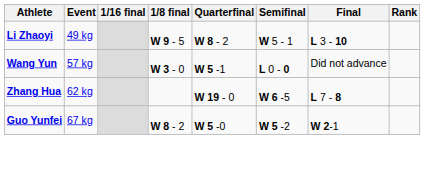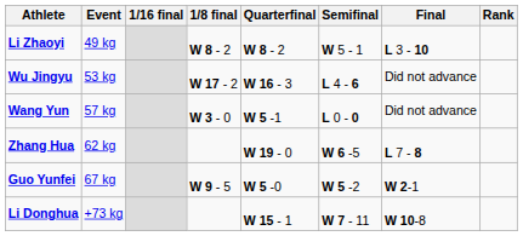 <table class="wikitable" style="font-size:90%">
 <tr>
 <th>Athlete</th>
 <th>Event</th>
 <th>1/16 final</th>
 <th>1/8 final</th>
 <th>Quarterfinal</th>
 <th>Semifinal</th>
 <th>Final</th>
 <th>Rank</th>
 </tr>
 <tr>
 <td><strong><a href='#'>Li Zhaoyi</a></strong></td>
 <td><a href='#'>49 kg</a></td>
 <td style="background:#dcdcdc;"></td>
-<td><br><strong>W</strong> <strong>9</strong> - 5</td>
+<td><br><strong>W</strong> <strong>8</strong> - 2</td>
 <td><br><strong>W</strong> <strong>8</strong> - 2</td>
 <td><br><strong>W</strong> 5 - 1</td>
 <td><br><strong>L</strong> 3 - <strong>10</strong></td>
+<td align=center></td>
+</tr>
+<tr>
+<td><strong><a href='#'>Wu Jingyu</a></strong></td>
+<td><a href='#'>53 kg</a></td>
+<td style="background:#dcdcdc;"></td>
+<td><br><strong>W</strong> <strong>17</strong> - 2</td>
+<td><br><strong>W</strong> <strong>16</strong> - 3</td>
+<td><br><strong>L</strong> 4 - <strong>6</strong></td>
+<td align=center>Did not advance</td>
 <td align=center></td>
 </tr>
 <tr>
 <td><strong><a href='#'>Wang Yun</a></strong></td>
 <td><a href='#'>57 kg</a></td>
 <td style="background:#dcdcdc;"></td>
 <td><br><strong>W</strong> <strong>3</strong> - 0</td>
 <td><br><strong>W</strong> <strong>5</strong> -1</td>
 <td><br><strong>L</strong> 0 - <strong>0</strong></td>
 <td align=center>Did not advance</td>
 <td align=center></td>
 </tr>
 <tr>
 <td><strong><a href='#'>Zhang Hua</a></strong></td>
 <td><a href='#'>62 kg</a></td>
 <td style="background:#dcdcdc;"></td>
 <td></td>
 <td><br><strong>W</strong> <strong>19</strong> - 0</td>
 <td><br><strong>W</strong> <strong>6</strong> -5</td>
 <td><br><strong>L</strong> 7 - <strong>8</strong></td>
 <td align=center></td>
 </tr>
 <tr>
 <td><strong><a href='#'>Guo Yunfei</a></strong></td>
 <td><a href='#'>67 kg</a></td>
 <td style="background:#dcdcdc;"></td>
-<td><br><strong>W</strong> <strong>8</strong> - 2</td>
+<td><br><strong>W</strong> <strong>9</strong> - 5</td>
 <td><br><strong>W</strong> <strong>5</strong> -0</td>
 <td><br><strong>W</strong> <strong>5</strong> -2</td>
 <td><br><strong>W</strong> <strong>2</strong>-1</td>
 <td align=center></td>
 </tr>
+<tr>
+<td><strong><a href='#'>Li Donghua</a></strong></td>
+<td><a href='#'>+73 kg</a></td>
+<td style="background:#dcdcdc;"></td>
+<td></td>
+<td><br><strong>W</strong> <strong>15</strong> - 1</td>
+<td><br><strong>W</strong> <strong>7</strong> - 11</td>
+<td><br><strong>W</strong> <strong>10</strong>-8</td>
+<td align=center></td>
+</tr>
 </table>
